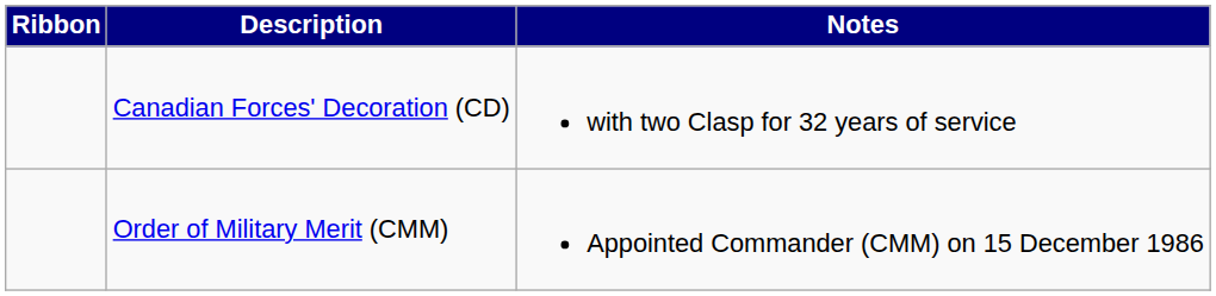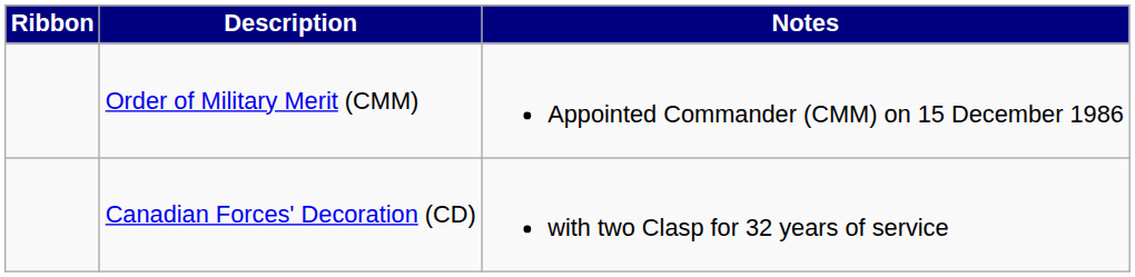 <table class="wikitable">
 <tr style="background:Navy;color:White" align="center">
 <td><strong>Ribbon</strong></td>
 <td><strong>Description</strong></td>
 <td><strong>Notes</strong></td>
 </tr>
 <tr>
 <td></td>
+<td><a href='#'>Order of Military Merit</a> (CMM)</td>
+<td><br><ul><li>Appointed Commander (CMM) on 15 December 1986</li></ul></td>
+</tr>
+<tr>
+<td></td>
 <td><a href='#'>Canadian Forces' Decoration</a> (CD)</td>
 <td><br><ul><li>with two Clasp for 32 years of service</li></ul></td>
 </tr>
-<tr>
-<td></td>
-<td><a href='#'>Order of Military Merit</a> (CMM)</td>
-<td><br><ul><li>Appointed Commander (CMM) on 15 December 1986</li></ul></td>
-</tr>
 </table>
